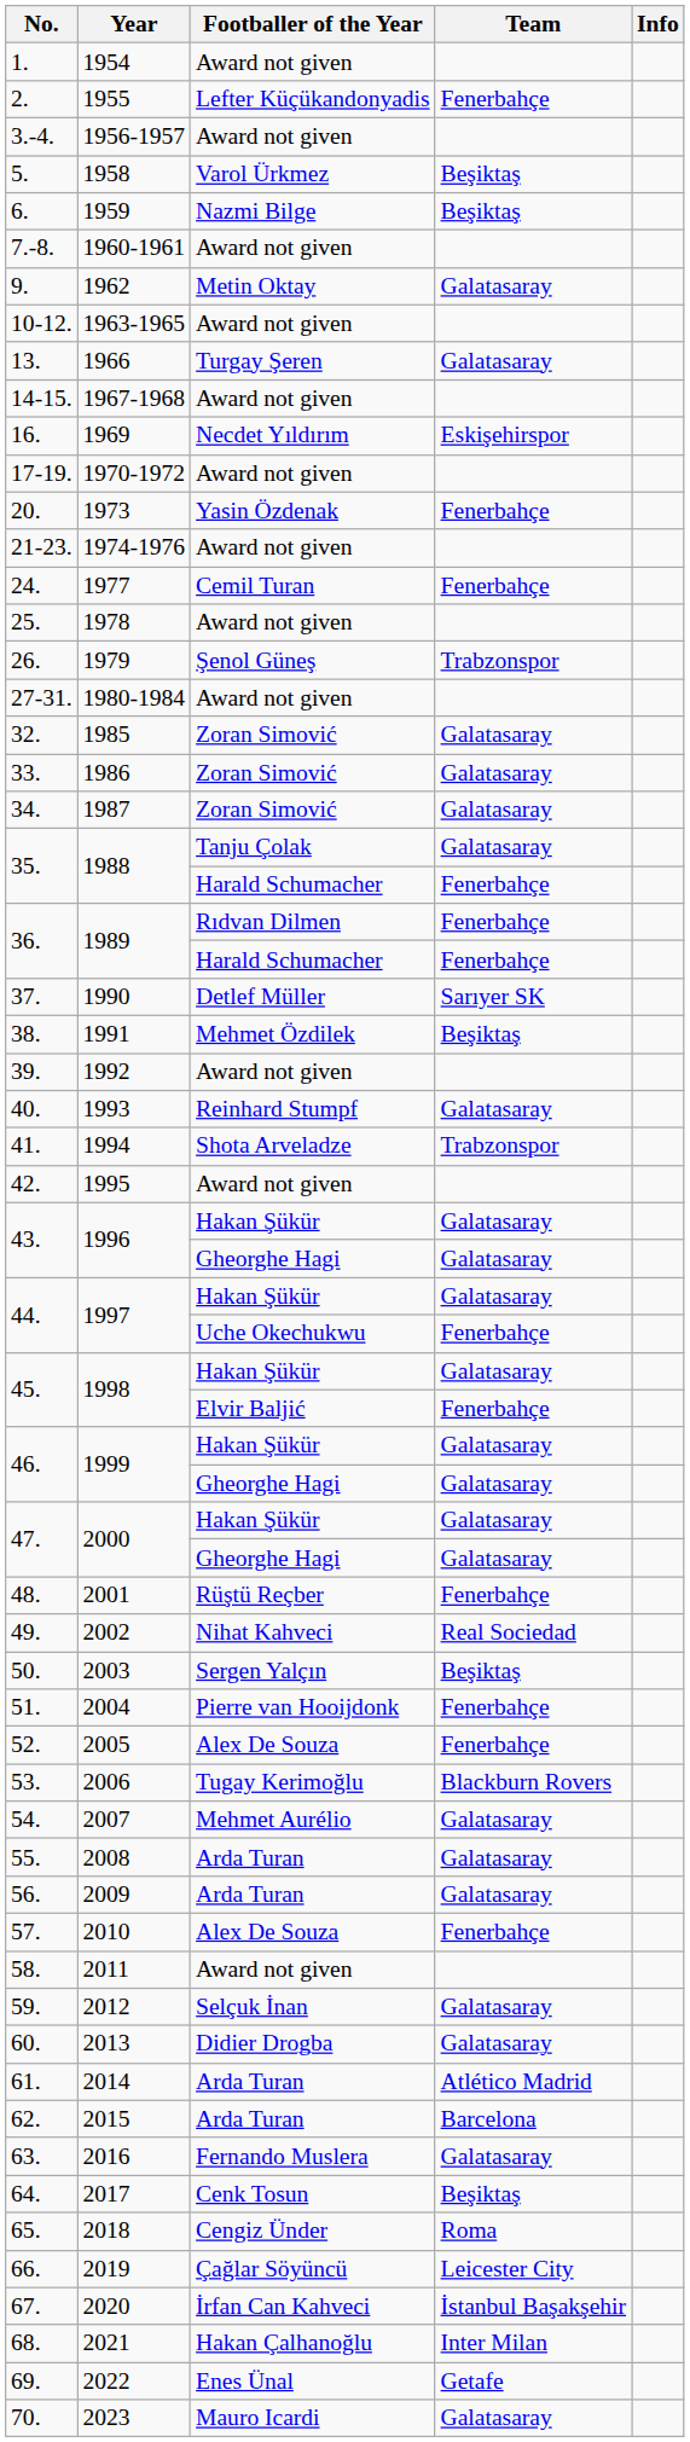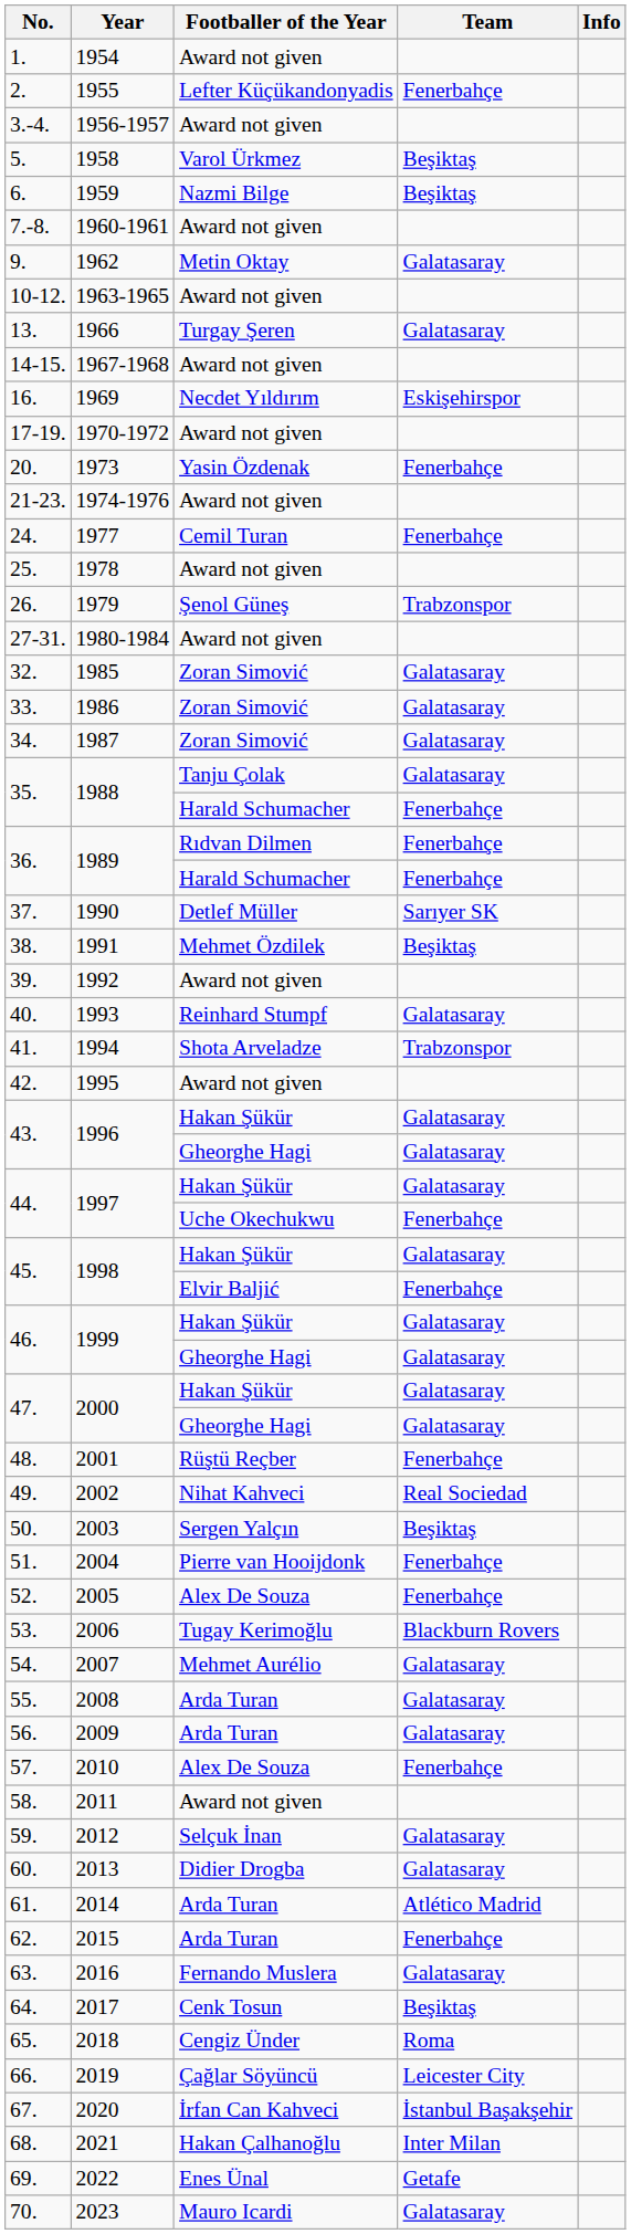 <table class="wikitable sortable">
 <tr>
 <th>No.</th>
 <th>Year</th>
 <th>Footballer of the Year</th>
 <th>Team</th>
 <th>Info</th>
 </tr>
 <tr>
 <td>1.</td>
 <td>1954</td>
 <td>Award not given</td>
 <td></td>
 <td></td>
 </tr>
 <tr>
 <td>2.</td>
 <td>1955</td>
 <td> <a href='#'>Lefter Küçükandonyadis</a></td>
 <td> <a href='#'>Fenerbahçe</a></td>
 <td></td>
 </tr>
 <tr>
 <td>3.-4.</td>
 <td>1956-1957</td>
 <td>Award not given</td>
 <td></td>
 <td></td>
 </tr>
 <tr>
 <td>5.</td>
 <td>1958</td>
 <td> <a href='#'>Varol Ürkmez</a></td>
 <td> <a href='#'>Beşiktaş</a></td>
 <td></td>
 </tr>
 <tr>
 <td>6.</td>
 <td>1959</td>
 <td> <a href='#'>Nazmi Bilge</a></td>
 <td> <a href='#'>Beşiktaş</a></td>
 <td></td>
 </tr>
 <tr>
 <td>7.-8.</td>
 <td>1960-1961</td>
 <td>Award not given</td>
 <td></td>
 <td></td>
 </tr>
 <tr>
 <td>9.</td>
 <td>1962</td>
 <td> <a href='#'>Metin Oktay</a></td>
 <td> <a href='#'>Galatasaray</a></td>
 <td></td>
 </tr>
 <tr>
 <td>10-12.</td>
 <td>1963-1965</td>
 <td>Award not given</td>
 <td></td>
 <td></td>
 </tr>
 <tr>
 <td>13.</td>
 <td>1966</td>
 <td> <a href='#'>Turgay Şeren</a></td>
 <td> <a href='#'>Galatasaray</a></td>
 <td></td>
 </tr>
 <tr>
 <td>14-15.</td>
 <td>1967-1968</td>
 <td>Award not given</td>
 <td></td>
 <td></td>
 </tr>
 <tr>
 <td>16.</td>
 <td>1969</td>
 <td> <a href='#'>Necdet Yıldırım</a></td>
 <td> <a href='#'>Eskişehirspor</a></td>
 <td></td>
 </tr>
 <tr>
 <td>17-19.</td>
 <td>1970-1972</td>
 <td>Award not given</td>
 <td></td>
 <td></td>
 </tr>
 <tr>
 <td>20.</td>
 <td>1973</td>
 <td> <a href='#'>Yasin Özdenak</a></td>
 <td> <a href='#'>Fenerbahçe</a></td>
 <td></td>
 </tr>
 <tr>
 <td>21-23.</td>
 <td>1974-1976</td>
 <td>Award not given</td>
 <td></td>
 <td></td>
 </tr>
 <tr>
 <td>24.</td>
 <td>1977</td>
 <td> <a href='#'>Cemil Turan</a></td>
 <td> <a href='#'>Fenerbahçe</a></td>
 <td></td>
 </tr>
 <tr>
 <td>25.</td>
 <td>1978</td>
 <td>Award not given</td>
 <td></td>
 <td></td>
 </tr>
 <tr>
 <td>26.</td>
 <td>1979</td>
 <td> <a href='#'>Şenol Güneş</a></td>
 <td> <a href='#'>Trabzonspor</a></td>
 <td></td>
 </tr>
 <tr>
 <td>27-31.</td>
 <td>1980-1984</td>
 <td>Award not given</td>
 <td></td>
 <td></td>
 </tr>
 <tr>
 <td>32.</td>
 <td>1985</td>
 <td> <a href='#'>Zoran Simović</a></td>
 <td> <a href='#'>Galatasaray</a></td>
 <td></td>
 </tr>
 <tr>
 <td>33.</td>
 <td>1986</td>
 <td> <a href='#'>Zoran Simović</a></td>
 <td> <a href='#'>Galatasaray</a></td>
 <td></td>
 </tr>
 <tr>
 <td>34.</td>
 <td>1987</td>
 <td> <a href='#'>Zoran Simović</a></td>
 <td> <a href='#'>Galatasaray</a></td>
 <td></td>
 </tr>
 <tr>
 <td rowspan="2">35.</td>
 <td rowspan="2">1988</td>
 <td> <a href='#'>Tanju Çolak</a></td>
 <td> <a href='#'>Galatasaray</a></td>
 <td></td>
 </tr>
 <tr>
 <td> <a href='#'>Harald Schumacher</a></td>
 <td> <a href='#'>Fenerbahçe</a></td>
 <td></td>
 </tr>
 <tr>
 <td rowspan="2">36.</td>
 <td rowspan="2">1989</td>
 <td> <a href='#'>Rıdvan Dilmen</a></td>
 <td> <a href='#'>Fenerbahçe</a></td>
 <td></td>
 </tr>
 <tr>
 <td> <a href='#'>Harald Schumacher</a></td>
 <td> <a href='#'>Fenerbahçe</a></td>
 <td></td>
 </tr>
 <tr>
 <td>37.</td>
 <td>1990</td>
 <td> <a href='#'>Detlef Müller</a></td>
 <td> <a href='#'>Sarıyer SK</a></td>
 <td></td>
 </tr>
 <tr>
 <td>38.</td>
 <td>1991</td>
 <td> <a href='#'>Mehmet Özdilek</a></td>
 <td> <a href='#'>Beşiktaş</a></td>
 <td></td>
 </tr>
 <tr>
 <td>39.</td>
 <td>1992</td>
 <td>Award not given</td>
 <td></td>
 <td></td>
 </tr>
 <tr>
 <td>40.</td>
 <td>1993</td>
 <td> <a href='#'>Reinhard Stumpf</a></td>
 <td> <a href='#'>Galatasaray</a></td>
 <td></td>
 </tr>
 <tr>
 <td>41.</td>
 <td>1994</td>
 <td> <a href='#'>Shota Arveladze</a></td>
 <td> <a href='#'>Trabzonspor</a></td>
 <td></td>
 </tr>
 <tr>
 <td>42.</td>
 <td>1995</td>
 <td>Award not given</td>
 <td></td>
 <td></td>
 </tr>
 <tr>
 <td rowspan="2">43.</td>
 <td rowspan="2">1996</td>
 <td> <a href='#'>Hakan Şükür</a></td>
 <td> <a href='#'>Galatasaray</a></td>
 <td></td>
 </tr>
 <tr>
 <td> <a href='#'>Gheorghe Hagi</a></td>
 <td> <a href='#'>Galatasaray</a></td>
 <td></td>
 </tr>
 <tr>
 <td rowspan="2">44.</td>
 <td rowspan="2">1997</td>
 <td> <a href='#'>Hakan Şükür</a></td>
 <td> <a href='#'>Galatasaray</a></td>
 <td></td>
 </tr>
 <tr>
 <td> <a href='#'>Uche Okechukwu</a></td>
 <td> <a href='#'>Fenerbahçe</a></td>
 <td></td>
 </tr>
 <tr>
 <td rowspan="2">45.</td>
 <td rowspan="2">1998</td>
 <td> <a href='#'>Hakan Şükür</a></td>
 <td> <a href='#'>Galatasaray</a></td>
 <td></td>
 </tr>
 <tr>
 <td> <a href='#'>Elvir Baljić</a></td>
 <td> <a href='#'>Fenerbahçe</a></td>
 <td></td>
 </tr>
 <tr>
 <td rowspan="2">46.</td>
 <td rowspan="2">1999</td>
 <td> <a href='#'>Hakan Şükür</a></td>
 <td> <a href='#'>Galatasaray</a></td>
 <td></td>
 </tr>
 <tr>
 <td> <a href='#'>Gheorghe Hagi</a></td>
 <td> <a href='#'>Galatasaray</a></td>
 <td></td>
 </tr>
 <tr>
 <td rowspan="2">47.</td>
 <td rowspan="2">2000</td>
 <td> <a href='#'>Hakan Şükür</a></td>
 <td> <a href='#'>Galatasaray</a></td>
 <td></td>
 </tr>
 <tr>
 <td> <a href='#'>Gheorghe Hagi</a></td>
 <td> <a href='#'>Galatasaray</a></td>
 <td></td>
 </tr>
 <tr>
 <td>48.</td>
 <td>2001</td>
 <td> <a href='#'>Rüştü Reçber</a></td>
 <td> <a href='#'>Fenerbahçe</a></td>
 <td></td>
 </tr>
 <tr>
 <td>49.</td>
 <td>2002</td>
 <td> <a href='#'>Nihat Kahveci</a></td>
 <td> <a href='#'>Real Sociedad</a></td>
 <td></td>
 </tr>
 <tr>
 <td>50.</td>
 <td>2003</td>
 <td> <a href='#'>Sergen Yalçın</a></td>
 <td> <a href='#'>Beşiktaş</a></td>
 <td></td>
 </tr>
 <tr>
 <td>51.</td>
 <td>2004</td>
 <td> <a href='#'>Pierre van Hooijdonk</a></td>
 <td> <a href='#'>Fenerbahçe</a></td>
 <td></td>
 </tr>
 <tr>
 <td>52.</td>
 <td>2005</td>
 <td> <a href='#'>Alex De Souza</a></td>
 <td> <a href='#'>Fenerbahçe</a></td>
 <td></td>
 </tr>
 <tr>
 <td>53.</td>
 <td>2006</td>
 <td> <a href='#'>Tugay Kerimoğlu</a></td>
 <td> <a href='#'>Blackburn Rovers</a></td>
 <td></td>
 </tr>
 <tr>
 <td>54.</td>
 <td>2007</td>
 <td> <a href='#'>Mehmet Aurélio</a></td>
 <td> <a href='#'>Galatasaray</a></td>
 <td></td>
 </tr>
 <tr>
 <td>55.</td>
 <td>2008</td>
 <td> <a href='#'>Arda Turan</a></td>
 <td> <a href='#'>Galatasaray</a></td>
 <td></td>
 </tr>
 <tr>
 <td>56.</td>
 <td>2009</td>
 <td> <a href='#'>Arda Turan</a></td>
 <td> <a href='#'>Galatasaray</a></td>
 <td></td>
 </tr>
 <tr>
 <td>57.</td>
 <td>2010</td>
 <td> <a href='#'>Alex De Souza</a></td>
 <td> <a href='#'>Fenerbahçe</a></td>
 <td></td>
 </tr>
 <tr>
 <td>58.</td>
 <td>2011</td>
 <td>Award not given</td>
 <td></td>
 <td></td>
 </tr>
 <tr>
 <td>59.</td>
 <td>2012</td>
 <td> <a href='#'>Selçuk İnan</a></td>
 <td> <a href='#'>Galatasaray</a></td>
 <td></td>
 </tr>
 <tr>
 <td>60.</td>
 <td>2013</td>
 <td> <a href='#'>Didier Drogba</a></td>
 <td> <a href='#'>Galatasaray</a></td>
 <td></td>
 </tr>
 <tr>
 <td>61.</td>
 <td>2014</td>
 <td> <a href='#'>Arda Turan</a></td>
 <td> <a href='#'>Atlético Madrid</a></td>
 <td></td>
 </tr>
 <tr>
 <td>62.</td>
 <td>2015</td>
 <td> <a href='#'>Arda Turan</a></td>
-<td> <a href='#'>Barcelona</a></td>
+<td> <a href='#'>Fenerbahçe</a></td>
 <td></td>
 </tr>
 <tr>
 <td>63.</td>
 <td>2016</td>
 <td> <a href='#'>Fernando Muslera</a></td>
 <td> <a href='#'>Galatasaray</a></td>
 <td></td>
 </tr>
 <tr>
 <td>64.</td>
 <td>2017</td>
 <td> <a href='#'>Cenk Tosun</a></td>
 <td> <a href='#'>Beşiktaş</a></td>
 <td></td>
 </tr>
 <tr>
 <td>65.</td>
 <td>2018</td>
 <td> <a href='#'>Cengiz Ünder</a></td>
 <td> <a href='#'>Roma</a></td>
 <td></td>
 </tr>
 <tr>
 <td>66.</td>
 <td>2019</td>
 <td> <a href='#'>Çağlar Söyüncü</a></td>
 <td> <a href='#'>Leicester City</a></td>
 <td></td>
 </tr>
 <tr>
 <td>67.</td>
 <td>2020</td>
 <td> <a href='#'>İrfan Can Kahveci</a></td>
 <td> <a href='#'>İstanbul Başakşehir</a></td>
 <td></td>
 </tr>
 <tr>
 <td>68.</td>
 <td>2021</td>
 <td> <a href='#'>Hakan Çalhanoğlu</a></td>
 <td> <a href='#'>Inter Milan</a></td>
 <td></td>
 </tr>
 <tr>
 <td>69.</td>
 <td>2022</td>
 <td> <a href='#'>Enes Ünal</a></td>
 <td> <a href='#'>Getafe</a></td>
 <td></td>
 </tr>
 <tr>
 <td>70.</td>
 <td>2023</td>
 <td> <a href='#'>Mauro Icardi</a></td>
 <td> <a href='#'>Galatasaray</a></td>
 <td></td>
 </tr>
 </table>
